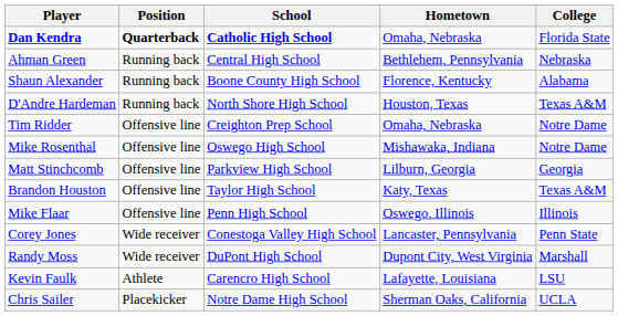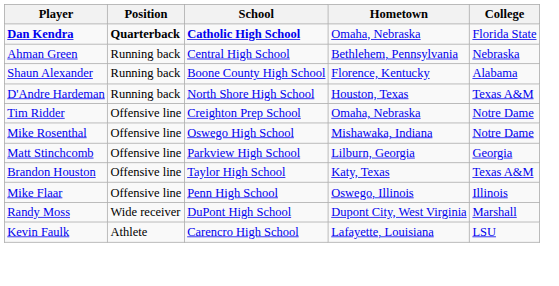 <table class="wikitable">
 <tr>
 <th>Player</th>
 <th>Position</th>
 <th>School</th>
 <th>Hometown</th>
 <th>College</th>
 </tr>
 <tr>
 <td><strong><a href='#'>Dan Kendra</a></strong></td>
 <td><strong>Quarterback</strong></td>
 <td><strong><a href='#'>Catholic High School</a></strong></td>
 <td><a href='#'>Omaha, Nebraska</a></td>
 <td><a href='#'>Florida State</a></td>
 </tr>
 <tr>
 <td><a href='#'>Ahman Green</a></td>
 <td>Running back</td>
 <td><a href='#'>Central High School</a></td>
 <td><a href='#'>Bethlehem, Pennsylvania</a></td>
 <td><a href='#'>Nebraska</a></td>
 </tr>
 <tr>
 <td><a href='#'>Shaun Alexander</a></td>
 <td>Running back</td>
 <td><a href='#'>Boone County High School</a></td>
 <td><a href='#'>Florence, Kentucky</a></td>
 <td><a href='#'>Alabama</a></td>
 </tr>
 <tr>
 <td><a href='#'>D'Andre Hardeman</a></td>
 <td>Running back</td>
 <td><a href='#'>North Shore High School</a></td>
 <td><a href='#'>Houston, Texas</a></td>
 <td><a href='#'>Texas A&M</a></td>
 </tr>
 <tr>
 <td><a href='#'>Tim Ridder</a></td>
 <td>Offensive line</td>
 <td><a href='#'>Creighton Prep School</a></td>
 <td><a href='#'>Omaha, Nebraska</a></td>
 <td><a href='#'>Notre Dame</a></td>
 </tr>
 <tr>
 <td><a href='#'>Mike Rosenthal</a></td>
 <td>Offensive line</td>
 <td><a href='#'>Oswego High School</a></td>
 <td><a href='#'>Mishawaka, Indiana</a></td>
 <td><a href='#'>Notre Dame</a></td>
 </tr>
 <tr>
 <td><a href='#'>Matt Stinchcomb</a></td>
 <td>Offensive line</td>
 <td><a href='#'>Parkview High School</a></td>
 <td><a href='#'>Lilburn, Georgia</a></td>
 <td><a href='#'>Georgia</a></td>
 </tr>
 <tr>
 <td><a href='#'>Brandon Houston</a></td>
 <td>Offensive line</td>
 <td><a href='#'>Taylor High School</a></td>
 <td><a href='#'>Katy, Texas</a></td>
 <td><a href='#'>Texas A&M</a></td>
 </tr>
 <tr>
 <td><a href='#'>Mike Flaar</a></td>
 <td>Offensive line</td>
 <td><a href='#'>Penn High School</a></td>
 <td><a href='#'>Oswego, Illinois</a></td>
 <td><a href='#'>Illinois</a></td>
 </tr>
 <tr>
-<td><a href='#'>Corey Jones</a></td>
-<td>Wide receiver</td>
-<td><a href='#'>Conestoga Valley High School</a></td>
-<td><a href='#'>Lancaster, Pennsylvania</a></td>
-<td><a href='#'>Penn State</a></td>
-</tr>
-<tr>
 <td><a href='#'>Randy Moss</a></td>
 <td>Wide receiver</td>
 <td><a href='#'>DuPont High School</a></td>
 <td><a href='#'>Dupont City, West Virginia</a></td>
 <td><a href='#'>Marshall</a></td>
 </tr>
 <tr>
 <td><a href='#'>Kevin Faulk</a></td>
 <td>Athlete</td>
 <td><a href='#'>Carencro High School</a></td>
 <td><a href='#'>Lafayette, Louisiana</a></td>
 <td><a href='#'>LSU</a></td>
 </tr>
-<tr>
-<td><a href='#'>Chris Sailer</a></td>
-<td>Placekicker</td>
-<td><a href='#'>Notre Dame High School</a></td>
-<td><a href='#'>Sherman Oaks, California</a></td>
-<td><a href='#'>UCLA</a></td>
-</tr>
 </table>
